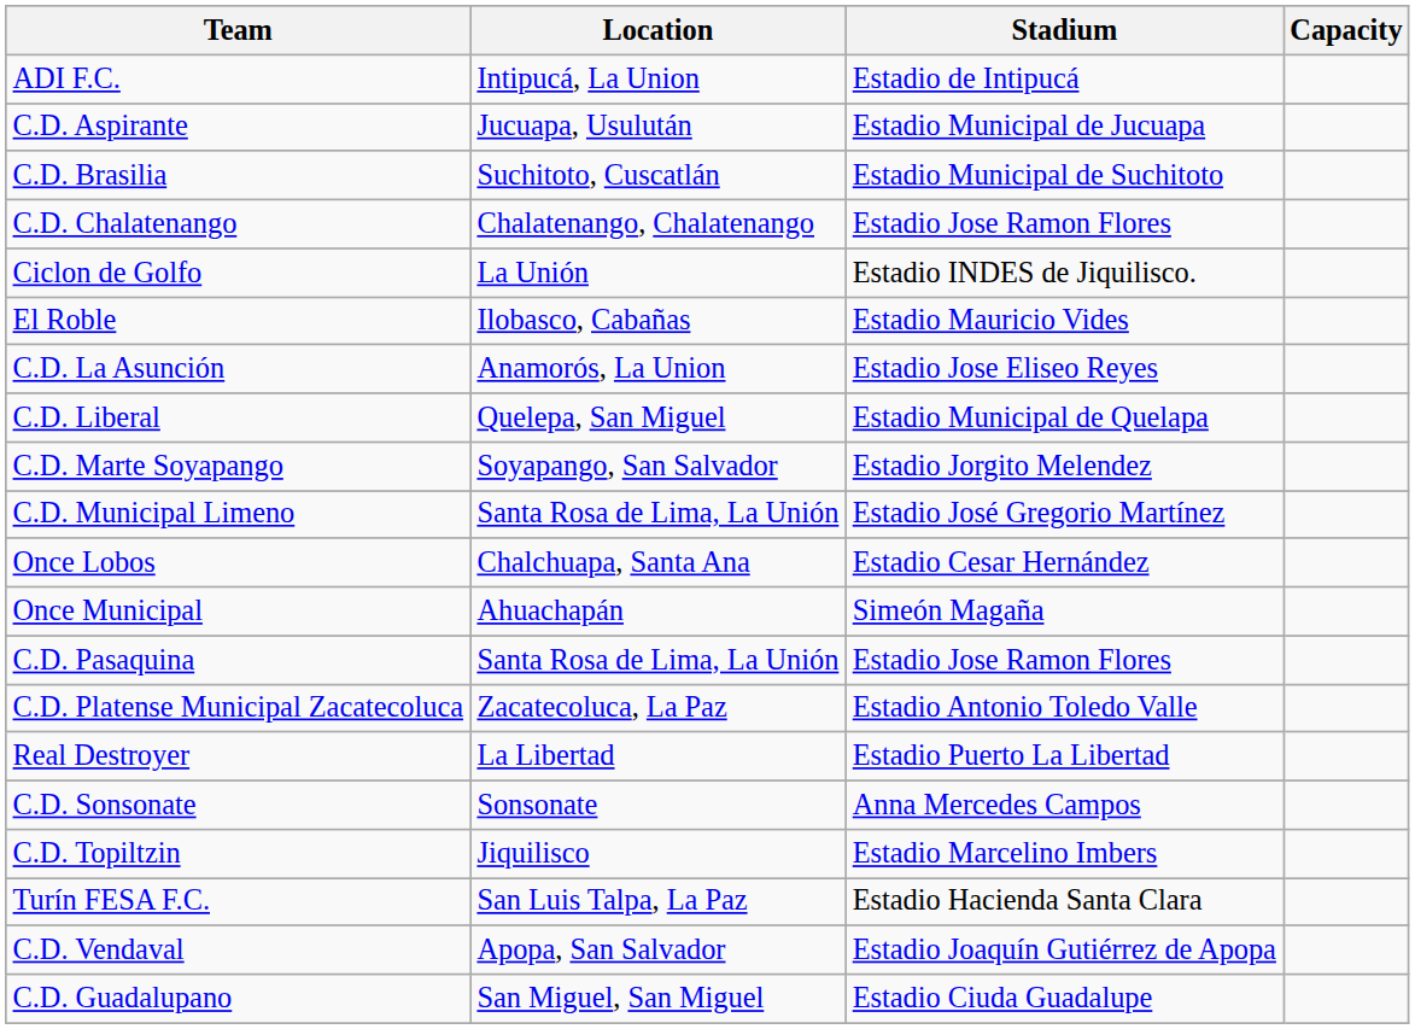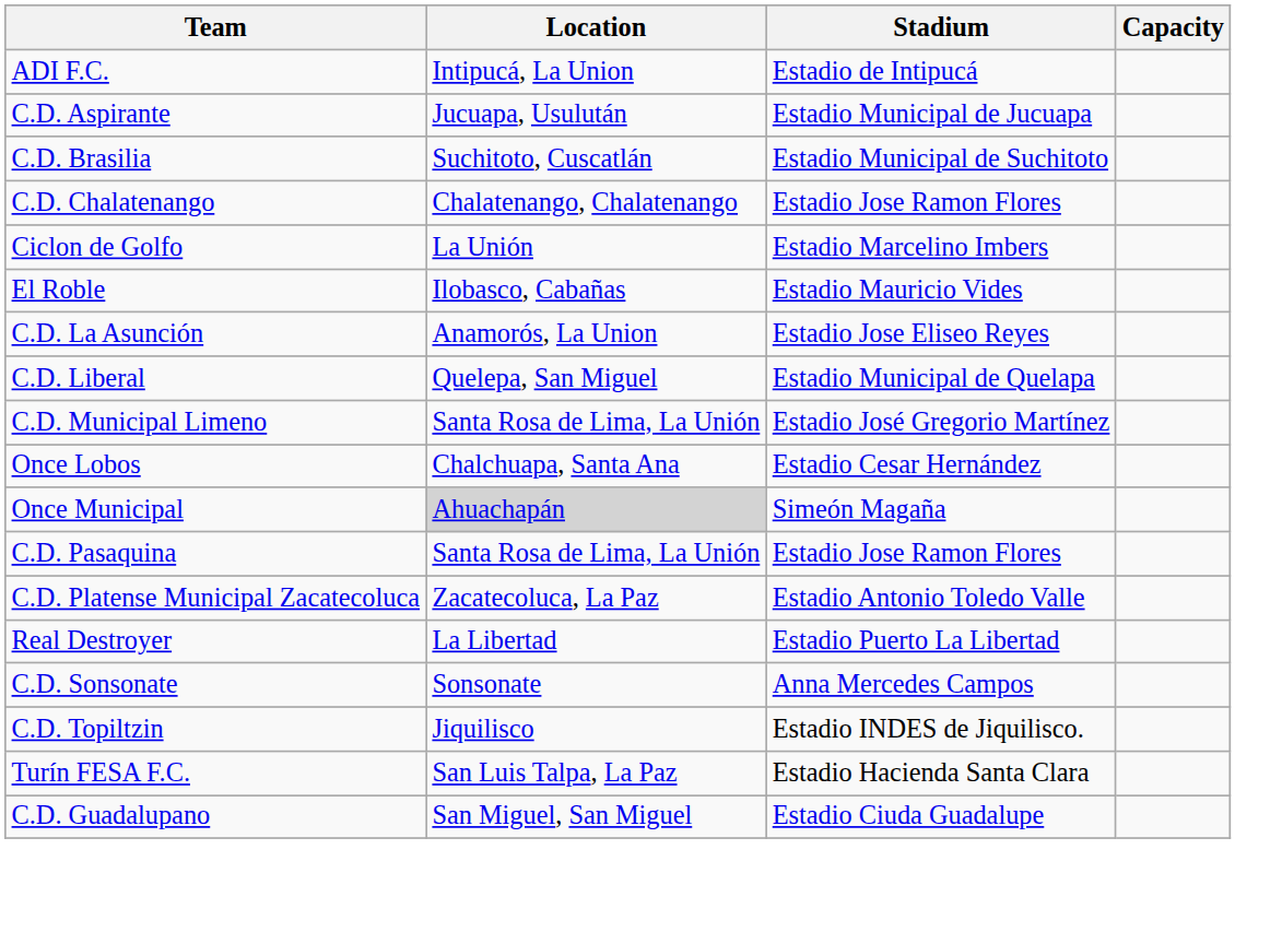 <table class="wikitable" border="1" style="font-size:90%;">
 <tr>
 <th>Team</th>
 <th>Location</th>
 <th>Stadium</th>
 <th>Capacity</th>
 </tr>
 <tr>
 <td><a href='#'>ADI F.C.</a></td>
 <td><a href='#'>Intipucá</a>, <a href='#'>La Union</a></td>
 <td><a href='#'>Estadio de Intipucá</a></td>
 <td style="text-align:center;"></td>
 </tr>
 <tr>
 <td><a href='#'>C.D. Aspirante</a></td>
 <td><a href='#'>Jucuapa</a>, <a href='#'>Usulután</a></td>
 <td><a href='#'>Estadio Municipal de Jucuapa</a></td>
 <td style="text-align:center;"></td>
 </tr>
 <tr>
 <td><a href='#'>C.D. Brasilia</a></td>
 <td><a href='#'>Suchitoto</a>, <a href='#'>Cuscatlán</a></td>
 <td><a href='#'>Estadio Municipal de Suchitoto</a></td>
 <td style="text-align:center;"></td>
 </tr>
 <tr>
 <td><a href='#'>C.D. Chalatenango</a></td>
 <td><a href='#'>Chalatenango</a>, <a href='#'>Chalatenango</a></td>
 <td><a href='#'>Estadio Jose Ramon Flores</a></td>
 <td style="text-align:center;"></td>
 </tr>
 <tr>
 <td><a href='#'>Ciclon de Golfo</a></td>
 <td><a href='#'>La Unión</a></td>
-<td>Estadio INDES de Jiquilisco.</td>
+<td><a href='#'>Estadio Marcelino Imbers</a></td>
 <td style="text-align:center;"></td>
 </tr>
 <tr>
 <td><a href='#'>El Roble</a></td>
 <td><a href='#'>Ilobasco</a>, <a href='#'>Cabañas</a></td>
 <td><a href='#'>Estadio Mauricio Vides</a></td>
 <td style="text-align:center;"></td>
 </tr>
 <tr>
 <td><a href='#'>C.D. La Asunción</a></td>
 <td><a href='#'>Anamorós</a>, <a href='#'>La Union</a></td>
 <td><a href='#'>Estadio Jose Eliseo Reyes</a></td>
 <td style="text-align:center;"></td>
 </tr>
 <tr>
 <td><a href='#'>C.D. Liberal</a></td>
 <td><a href='#'>Quelepa</a>, <a href='#'>San Miguel</a></td>
 <td><a href='#'>Estadio Municipal de Quelapa</a></td>
 <td style="text-align:center;"></td>
 </tr>
 <tr>
-<td><a href='#'>C.D. Marte Soyapango</a></td>
-<td><a href='#'>Soyapango</a>, <a href='#'>San Salvador</a></td>
-<td><a href='#'>Estadio Jorgito Melendez</a></td>
-<td style="text-align:center;"></td>
-</tr>
-<tr>
 <td><a href='#'>C.D. Municipal Limeno</a></td>
 <td><a href='#'>Santa Rosa de Lima, La Unión</a></td>
 <td><a href='#'>Estadio José Gregorio Martínez</a></td>
 <td style="text-align:center;"></td>
 </tr>
 <tr>
 <td><a href='#'>Once Lobos</a></td>
 <td><a href='#'>Chalchuapa</a>, <a href='#'>Santa Ana</a></td>
 <td><a href='#'>Estadio Cesar Hernández</a></td>
 <td style="text-align:center;"></td>
 </tr>
 <tr>
 <td><a href='#'>Once Municipal</a></td>
-<td><a href='#'>Ahuachapán</a></td>
+<td style="background: lightgrey;"><a href='#'>Ahuachapán</a></td>
 <td><a href='#'>Simeón Magaña</a></td>
 <td style="text-align:center;"></td>
 </tr>
 <tr>
 <td><a href='#'>C.D. Pasaquina</a></td>
 <td><a href='#'>Santa Rosa de Lima, La Unión</a></td>
 <td><a href='#'>Estadio Jose Ramon Flores</a></td>
 <td style="text-align:center;"></td>
 </tr>
 <tr>
 <td><a href='#'>C.D. Platense Municipal Zacatecoluca</a></td>
 <td><a href='#'>Zacatecoluca</a>, <a href='#'>La Paz</a></td>
 <td><a href='#'>Estadio Antonio Toledo Valle</a></td>
 <td style="text-align:center;"></td>
 </tr>
 <tr>
 <td><a href='#'>Real Destroyer</a></td>
 <td><a href='#'>La Libertad</a></td>
 <td><a href='#'>Estadio Puerto La Libertad</a></td>
 <td style="text-align:center;"></td>
 </tr>
 <tr>
 <td><a href='#'>C.D. Sonsonate</a></td>
 <td><a href='#'>Sonsonate</a></td>
 <td><a href='#'>Anna Mercedes Campos</a></td>
 <td style="text-align:center;"></td>
 </tr>
 <tr>
 <td><a href='#'>C.D. Topiltzin</a></td>
 <td><a href='#'>Jiquilisco</a></td>
-<td><a href='#'>Estadio Marcelino Imbers</a></td>
+<td>Estadio INDES de Jiquilisco.</td>
 <td style="text-align:center;"></td>
 </tr>
 <tr>
 <td><a href='#'>Turín FESA F.C.</a></td>
 <td><a href='#'>San Luis Talpa</a>, <a href='#'>La Paz</a></td>
 <td>Estadio Hacienda Santa Clara</td>
 <td style="text-align:center;"></td>
 </tr>
 <tr>
-<td><a href='#'>C.D. Vendaval</a></td>
-<td><a href='#'>Apopa</a>, <a href='#'>San Salvador</a></td>
-<td><a href='#'>Estadio Joaquín Gutiérrez de Apopa</a></td>
-<td style="text-align:center;"></td>
-</tr>
-<tr>
 <td><a href='#'>C.D. Guadalupano</a></td>
 <td><a href='#'>San Miguel</a>, <a href='#'>San Miguel</a></td>
 <td><a href='#'>Estadio Ciuda Guadalupe</a></td>
 <td style="text-align:center;"></td>
 </tr>
 </table>
